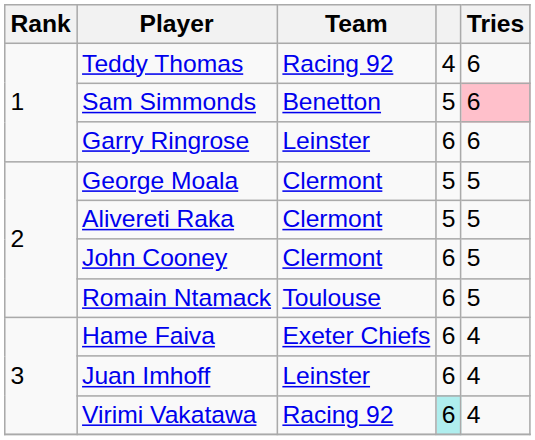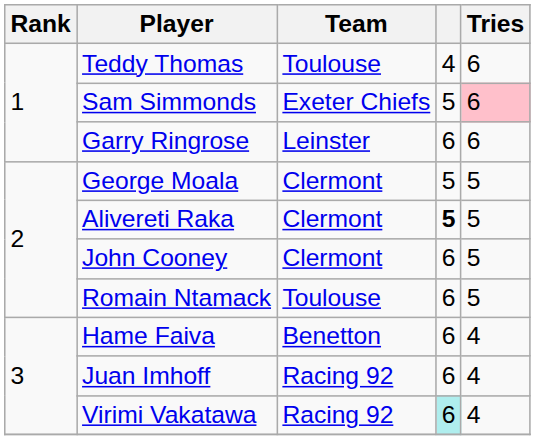 <table class="wikitable">
 <tr>
 <th>Rank</th>
 <th>Player</th>
 <th>Team</th>
 <th></th>
 <th>Tries</th>
 </tr>
 <tr>
 <td rowspan=3>1</td>
 <td> <a href='#'>Teddy Thomas</a></td>
-<td><a href='#'>Racing 92</a></td>
+<td><a href='#'>Toulouse</a></td>
 <td>4</td>
 <td>6</td>
 </tr>
 <tr>
 <td> <a href='#'>Sam Simmonds</a></td>
-<td><a href='#'>Benetton</a></td>
+<td><a href='#'>Exeter Chiefs</a></td>
 <td>5</td>
 <td style="background: pink;">6</td>
 </tr>
 <tr>
 <td> <a href='#'>Garry Ringrose</a></td>
 <td><a href='#'>Leinster</a></td>
 <td>6</td>
 <td>6</td>
 </tr>
 <tr>
 <td rowspan=4>2</td>
 <td> <a href='#'>George Moala</a></td>
 <td><a href='#'>Clermont</a></td>
 <td>5</td>
 <td>5</td>
 </tr>
 <tr>
 <td> <a href='#'>Alivereti Raka</a></td>
 <td><a href='#'>Clermont</a></td>
-<td>5</td>
+<td><strong>5</strong></td>
 <td>5</td>
 </tr>
 <tr>
 <td> <a href='#'>John Cooney</a></td>
 <td><a href='#'>Clermont</a></td>
 <td>6</td>
 <td>5</td>
 </tr>
 <tr>
 <td> <a href='#'>Romain Ntamack</a></td>
 <td><a href='#'>Toulouse</a></td>
 <td>6</td>
 <td>5</td>
 </tr>
 <tr>
 <td rowspan=3>3</td>
 <td> <a href='#'>Hame Faiva</a></td>
-<td><a href='#'>Exeter Chiefs</a></td>
+<td><a href='#'>Benetton</a></td>
 <td>6</td>
 <td>4</td>
 </tr>
 <tr>
 <td> <a href='#'>Juan Imhoff</a></td>
-<td><a href='#'>Leinster</a></td>
+<td><a href='#'>Racing 92</a></td>
 <td>6</td>
 <td>4</td>
 </tr>
 <tr>
 <td> <a href='#'>Virimi Vakatawa</a></td>
 <td><a href='#'>Racing 92</a></td>
 <td style="background: paleturquoise;">6</td>
 <td>4</td>
 </tr>
 <tr>
 </tr>
 </table>
